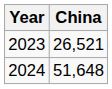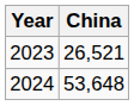 <table class="wikitable">
 <tr>
 <th>Year</th>
 <th>China</th>
 </tr>
 <tr>
 <td>2023</td>
 <td>26,521</td>
 </tr>
 <tr>
 <td>2024</td>
-<td>51,648</td>
+<td>53,648</td>
 </tr>
 </table>
